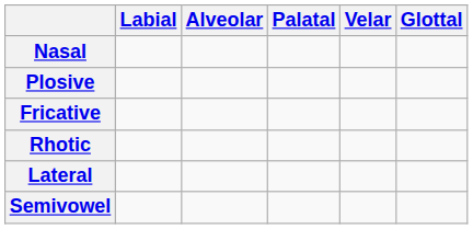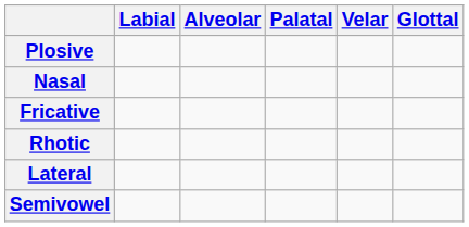 <table class="wikitable" style="text-align:center">
 <tr>
 <th></th>
 <th><a href='#'>Labial</a></th>
 <th><a href='#'>Alveolar</a></th>
 <th><a href='#'>Palatal</a></th>
 <th><a href='#'>Velar</a></th>
 <th><a href='#'>Glottal</a></th>
 </tr>
 <tr>
-<th><a href='#'>Nasal</a></th>
+<th><a href='#'>Plosive</a></th>
 <td></td>
 <td></td>
 <td></td>
 <td></td>
 <td></td>
 </tr>
 <tr>
-<th><a href='#'>Plosive</a></th>
+<th><a href='#'>Nasal</a></th>
 <td></td>
 <td></td>
 <td></td>
 <td></td>
 <td></td>
 </tr>
 <tr>
 <th><a href='#'>Fricative</a></th>
 <td></td>
 <td></td>
 <td></td>
 <td></td>
 <td></td>
 </tr>
 <tr>
 <th><a href='#'>Rhotic</a></th>
 <td></td>
 <td></td>
 <td></td>
 <td></td>
 <td></td>
 </tr>
 <tr>
 <th><a href='#'>Lateral</a></th>
 <td></td>
 <td></td>
 <td></td>
 <td></td>
 <td></td>
 </tr>
 <tr>
 <th><a href='#'>Semivowel</a></th>
 <td></td>
 <td></td>
 <td></td>
 <td></td>
 <td></td>
 </tr>
 </table>
